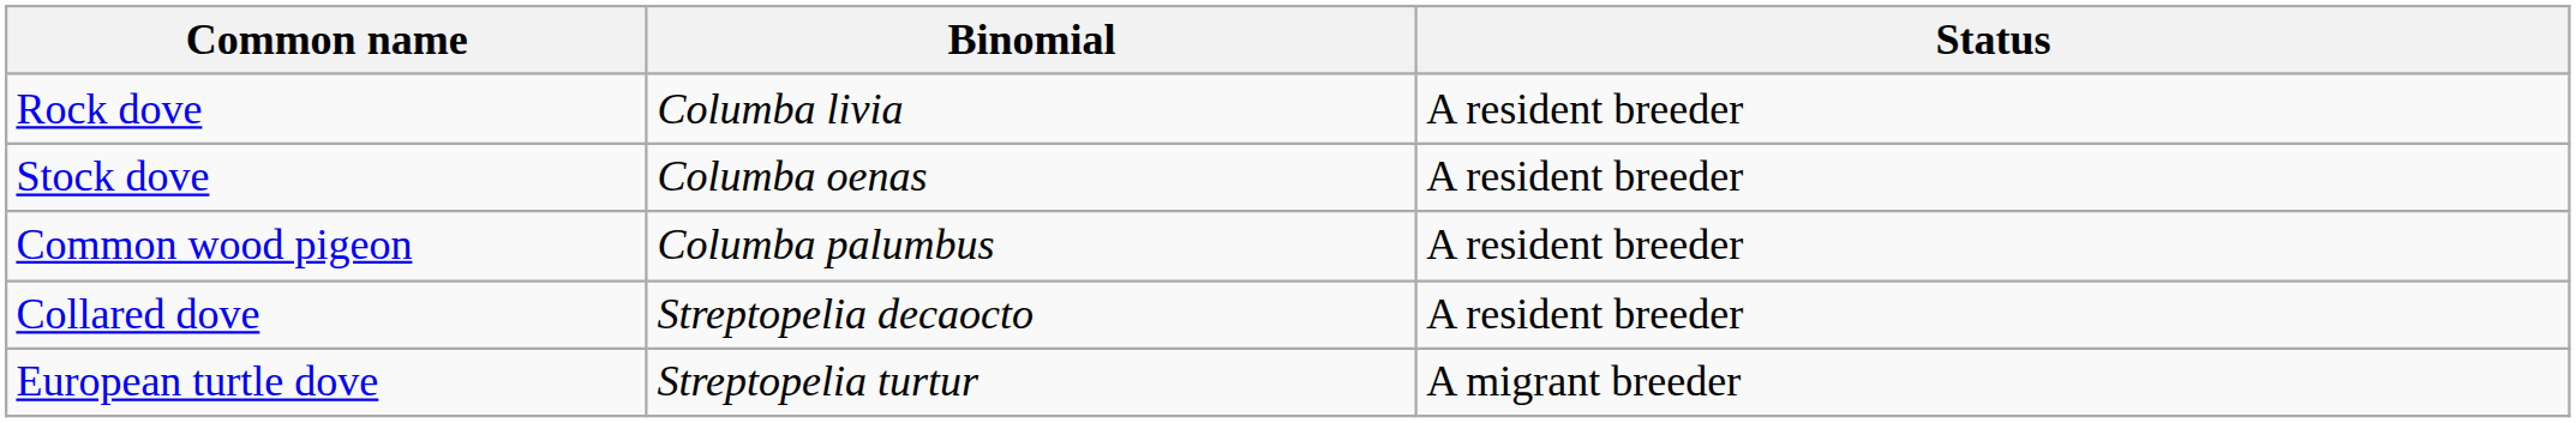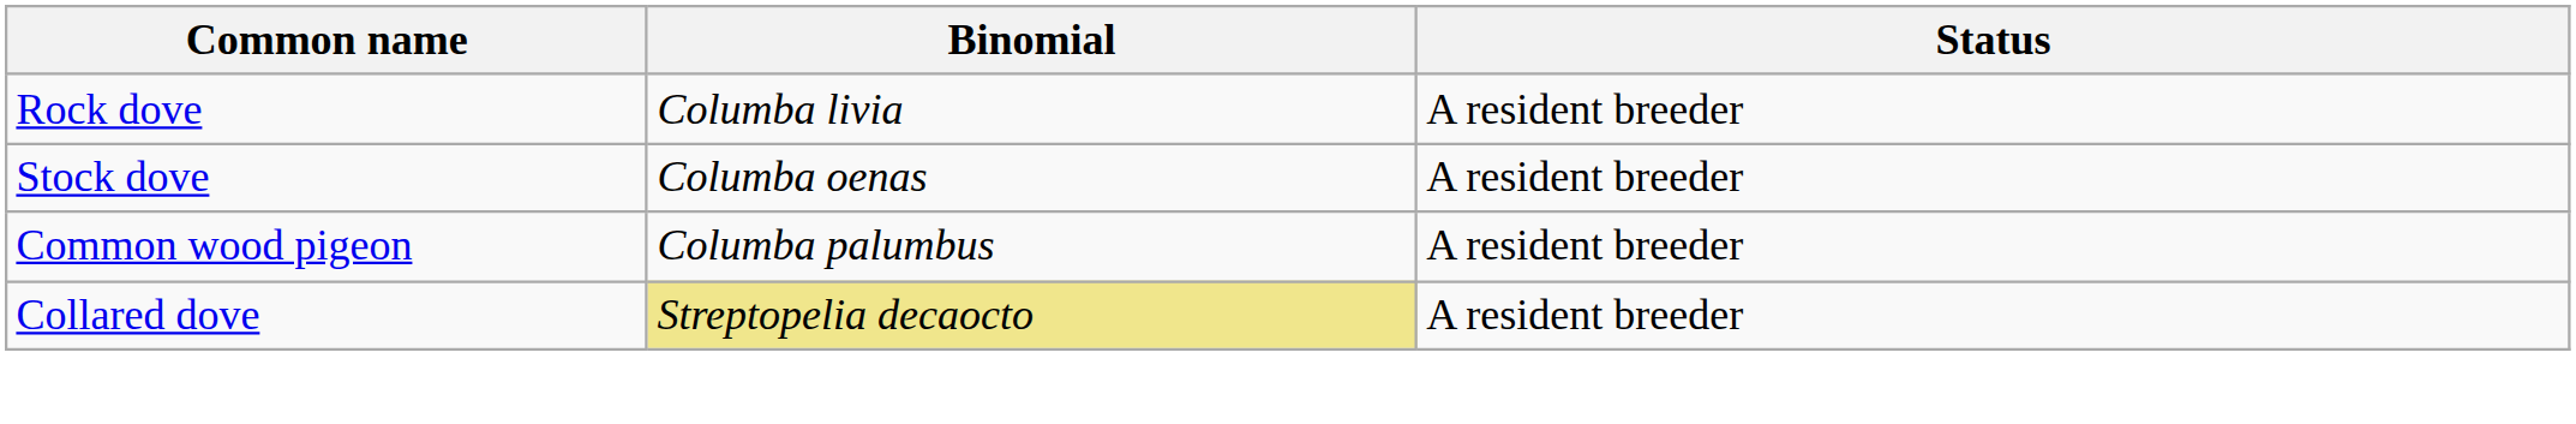 <table width=60% class="wikitable">
 <tr>
 <th width=25%>Common name</th>
 <th width=30%>Binomial</th>
 <th width=45%>Status</th>
 </tr>
 <tr>
 <td><a href='#'>Rock dove</a></td>
 <td><em>Columba livia</em></td>
 <td>A resident breeder</td>
 </tr>
 <tr>
 <td><a href='#'>Stock dove</a></td>
 <td><em>Columba oenas</em></td>
 <td>A resident breeder</td>
 </tr>
 <tr>
 <td><a href='#'>Common wood pigeon</a></td>
 <td><em>Columba palumbus</em></td>
 <td>A resident breeder</td>
 </tr>
 <tr>
 <td><a href='#'>Collared dove</a></td>
-<td><em>Streptopelia decaocto</em></td>
+<td style="background: khaki;"><em>Streptopelia decaocto</em></td>
 <td>A resident breeder</td>
 </tr>
-<tr>
-<td><a href='#'>European turtle dove</a></td>
-<td><em>Streptopelia turtur</em></td>
-<td>A migrant breeder</td>
-</tr>
 </table>
